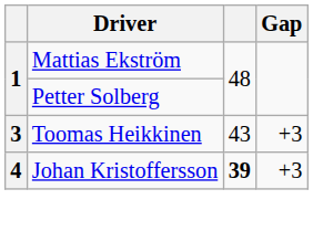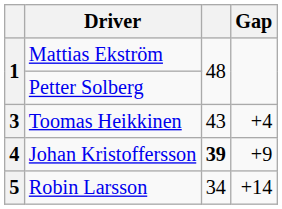 <table class="wikitable" style="font-size: 95%;">
 <tr>
 <th></th>
 <th>Driver</th>
 <th></th>
 <th>Gap</th>
 </tr>
 <tr>
 <th rowspan=2>1</th>
 <td> <a href='#'>Mattias Ekström</a></td>
 <td rowspan=2 align="right">48</td>
 <td rowspan=2 align="right"></td>
 </tr>
 <tr>
 <td> <a href='#'>Petter Solberg</a></td>
 </tr>
 <tr>
 <th>3</th>
 <td> <a href='#'>Toomas Heikkinen</a></td>
 <td align="right">43</td>
-<td align="right">+3</td>
+<td align="right">+4</td>
 </tr>
 <tr>
 <th>4</th>
 <td> <a href='#'>Johan Kristoffersson</a></td>
 <td align="right"><strong>39</strong></td>
-<td align="right">+3</td>
+<td align="right">+9</td>
+</tr>
+<tr>
+<th>5</th>
+<td> <a href='#'>Robin Larsson</a></td>
+<td align="right">34</td>
+<td align="right">+14</td>
 </tr>
 </table>
